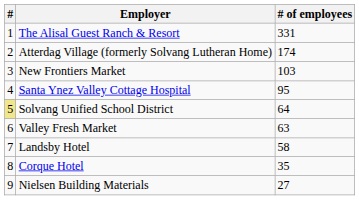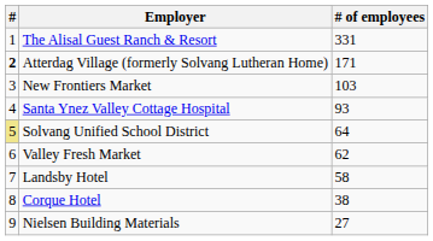 <table class="wikitable">
 <tr>
 <th>#</th>
 <th>Employer</th>
 <th># of employees</th>
 </tr>
 <tr>
 <td>1</td>
 <td><a href='#'>The Alisal Guest Ranch & Resort</a></td>
 <td>331</td>
 </tr>
 <tr>
-<td>2</td>
+<td><strong>2</strong></td>
 <td>Atterdag Village (formerly Solvang Lutheran Home)</td>
-<td>174</td>
+<td>171</td>
 </tr>
 <tr>
 <td>3</td>
 <td>New Frontiers Market</td>
 <td>103</td>
 </tr>
 <tr>
 <td>4</td>
 <td><a href='#'>Santa Ynez Valley Cottage Hospital</a></td>
-<td>95</td>
+<td>93</td>
 </tr>
 <tr>
 <td style="background: khaki;">5</td>
 <td>Solvang Unified School District</td>
 <td>64</td>
 </tr>
 <tr>
 <td>6</td>
 <td>Valley Fresh Market</td>
-<td>63</td>
+<td>62</td>
 </tr>
 <tr>
 <td>7</td>
 <td>Landsby Hotel</td>
 <td>58</td>
 </tr>
 <tr>
 <td>8</td>
 <td><a href='#'>Corque Hotel</a></td>
-<td>35</td>
+<td>38</td>
 </tr>
 <tr>
 <td>9</td>
 <td>Nielsen Building Materials</td>
 <td>27</td>
 </tr>
 </table>
